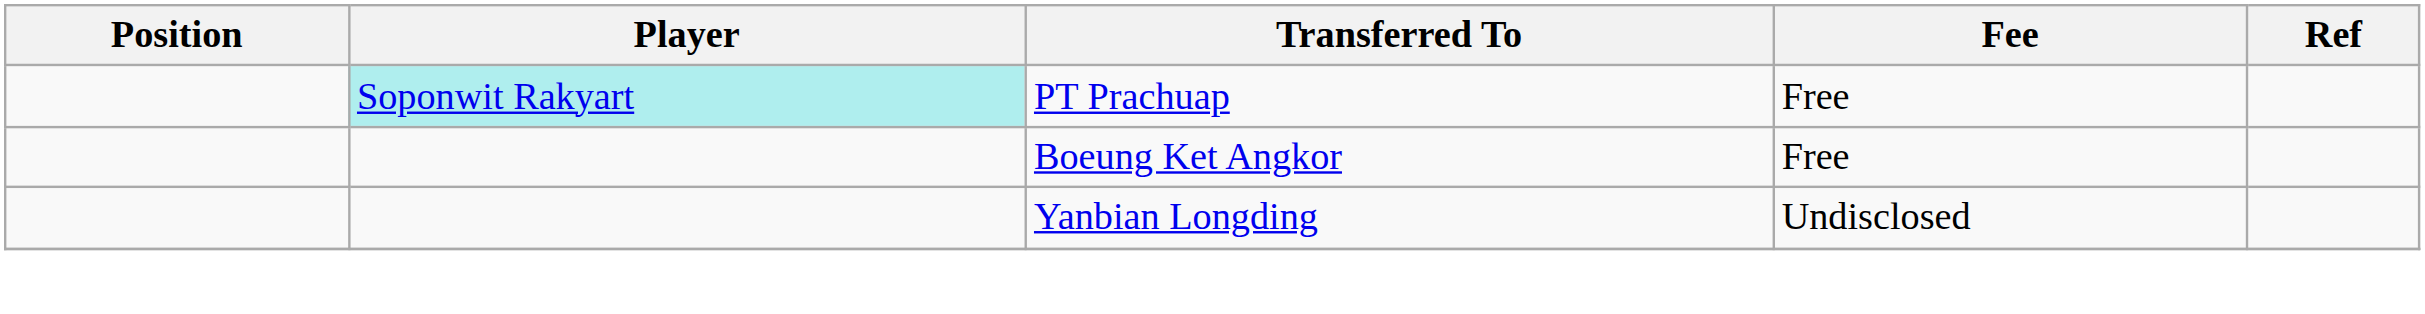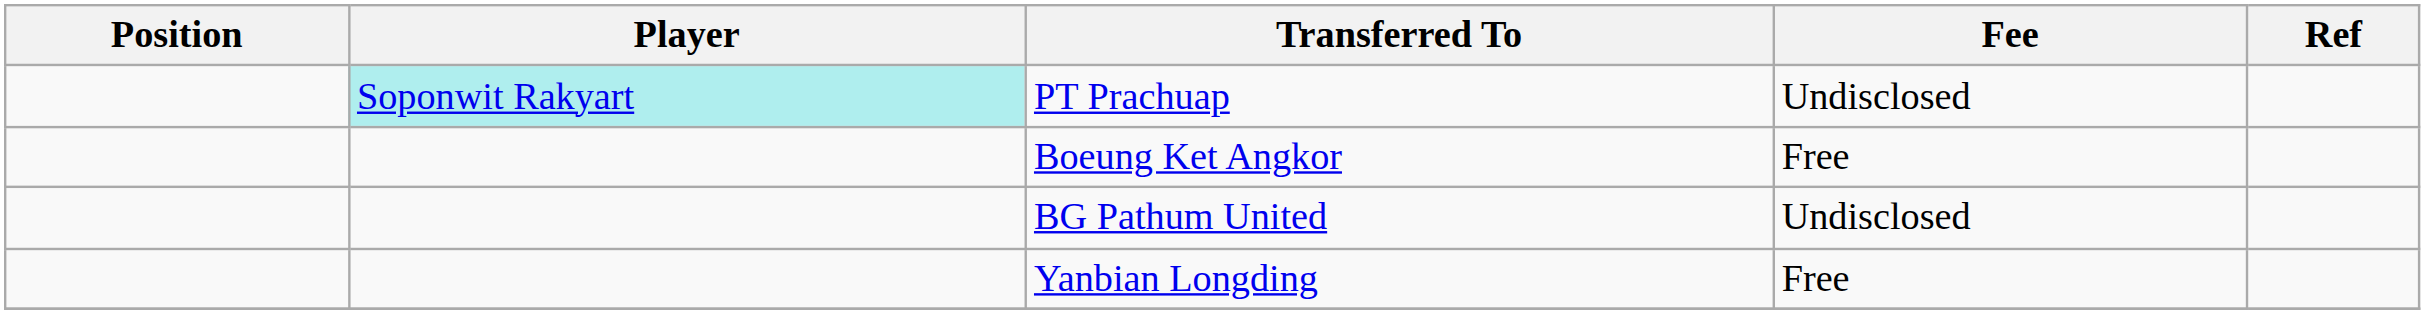 <table class="wikitable sortable" style="width:80%; text-align:center; font-size:100%; text-align:left;">
 <tr>
 <th><strong>Position</strong></th>
 <th><strong>Player</strong></th>
 <th><strong>Transferred To</strong></th>
 <th><strong>Fee</strong></th>
 <th><strong>Ref</strong></th>
 </tr>
 <tr>
 <td></td>
 <td style="background: paleturquoise;"> <a href='#'>Soponwit Rakyart</a></td>
 <td> <a href='#'>PT Prachuap</a></td>
-<td>Free</td>
+<td>Undisclosed</td>
 <td></td>
 </tr>
 <tr>
 <td></td>
 <td></td>
 <td> <a href='#'>Boeung Ket Angkor</a></td>
 <td>Free</td>
 <td></td>
 </tr>
 <tr>
 <td></td>
 <td></td>
+<td> <a href='#'>BG Pathum United</a></td>
+<td>Undisclosed</td>
+<td></td>
+</tr>
+<tr>
+<td></td>
+<td></td>
 <td> <a href='#'>Yanbian Longding</a></td>
-<td>Undisclosed</td>
+<td>Free</td>
 <td></td>
 </tr>
 <tr>
 </tr>
 </table>
